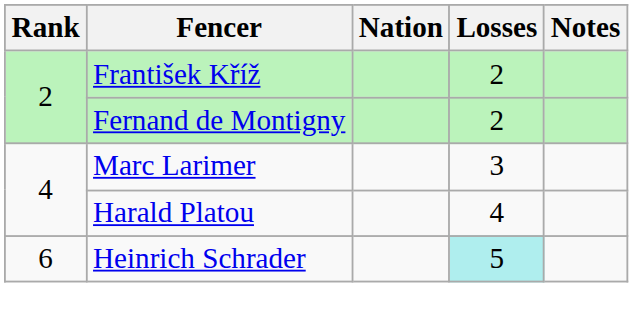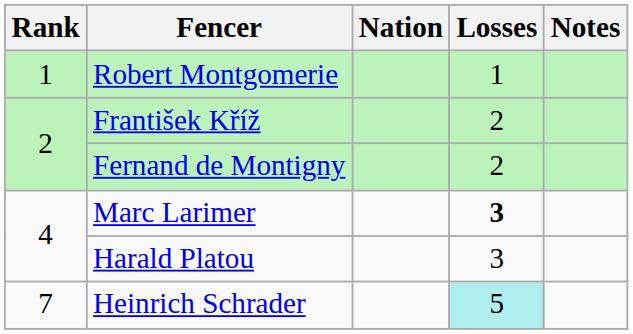 <table class="wikitable sortable" style="text-align:center">
 <tr>
 <th>Rank</th>
 <th>Fencer</th>
 <th>Nation</th>
 <th>Losses</th>
 <th>Notes</th>
+</tr>
+<tr bgcolor=bbf3bb>
+<td>1</td>
+<td align=left><a href='#'>Robert Montgomerie</a></td>
+<td align=left></td>
+<td>1</td>
+<td></td>
 </tr>
 <tr bgcolor=bbf3bb>
 <td rowspan=2>2</td>
 <td align=left><a href='#'>František Kříž</a></td>
 <td align=left></td>
 <td>2</td>
 <td></td>
 </tr>
 <tr bgcolor=bbf3bb>
 <td align=left><a href='#'>Fernand de Montigny</a></td>
 <td align=left></td>
 <td>2</td>
 <td></td>
 </tr>
 <tr>
 <td rowspan=2>4</td>
 <td align=left><a href='#'>Marc Larimer</a></td>
 <td align=left></td>
-<td>3</td>
+<td><strong>3</strong></td>
 <td></td>
 </tr>
 <tr>
 <td align=left><a href='#'>Harald Platou</a></td>
 <td align=left></td>
-<td>4</td>
+<td>3</td>
 <td></td>
 </tr>
 <tr>
-<td>6</td>
+<td>7</td>
 <td align=left><a href='#'>Heinrich Schrader</a></td>
 <td align=left></td>
 <td style="background: paleturquoise;">5</td>
 <td></td>
 </tr>
 </table>
